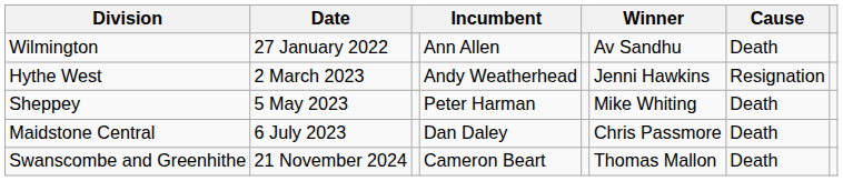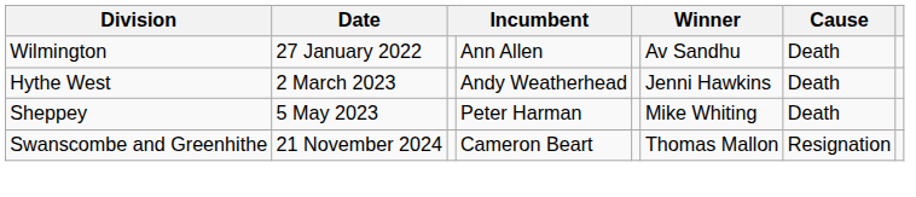 <table class="wikitable">
 <tr>
 <th>Division</th>
 <th>Date</th>
 <th colspan="2">Incumbent</th>
 <th colspan="2">Winner</th>
 <th>Cause</th>
 <th></th>
 </tr>
 <tr>
 <td>Wilmington</td>
 <td>27 January 2022</td>
 <td></td>
 <td>Ann Allen</td>
 <td></td>
 <td>Av Sandhu</td>
 <td>Death</td>
 <td></td>
 </tr>
 <tr>
 <td>Hythe West</td>
 <td>2 March 2023</td>
 <td></td>
 <td>Andy Weatherhead</td>
 <td></td>
 <td>Jenni Hawkins</td>
-<td>Resignation</td>
+<td>Death</td>
 <td></td>
 </tr>
 <tr>
 <td>Sheppey</td>
 <td>5 May 2023</td>
 <td></td>
 <td>Peter Harman</td>
 <td></td>
 <td>Mike Whiting</td>
 <td>Death</td>
 <td></td>
 </tr>
 <tr>
-<td>Maidstone Central</td>
-<td>6 July 2023</td>
-<td></td>
-<td>Dan Daley</td>
-<td></td>
-<td>Chris Passmore</td>
-<td>Death</td>
-<td></td>
-</tr>
-<tr>
 <td>Swanscombe and Greenhithe</td>
 <td>21 November 2024</td>
 <td></td>
 <td>Cameron Beart</td>
 <td></td>
 <td>Thomas Mallon</td>
-<td>Death</td>
+<td>Resignation</td>
 <td></td>
 </tr>
 </table>
